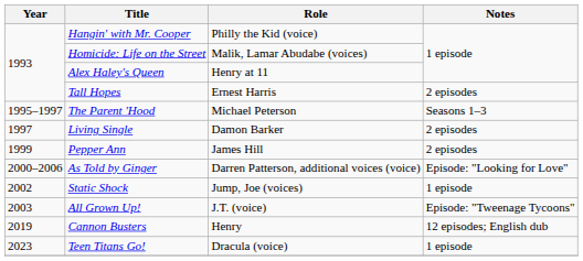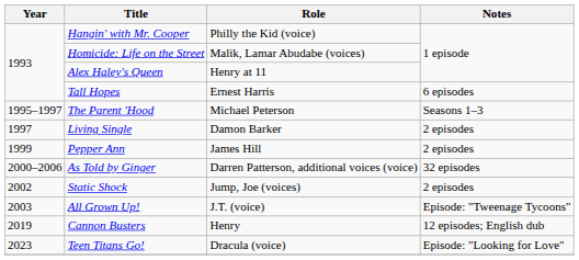 <table class="wikitable">
 <tr>
 <th>Year</th>
 <th>Title</th>
 <th>Role</th>
 <th>Notes</th>
 </tr>
 <tr>
 <td rowspan="4">1993</td>
 <td><em><a href='#'>Hangin' with Mr. Cooper</a></em></td>
 <td>Philly the Kid (voice)</td>
 <td rowspan="3">1 episode</td>
 </tr>
 <tr>
 <td><em><a href='#'>Homicide: Life on the Street</a></em></td>
 <td>Malik, Lamar Abudabe (voices)</td>
 </tr>
 <tr>
 <td><em><a href='#'>Alex Haley's Queen</a></em></td>
 <td>Henry at 11</td>
 </tr>
 <tr>
 <td><em><a href='#'>Tall Hopes</a></em></td>
 <td>Ernest Harris</td>
-<td>2 episodes</td>
+<td>6 episodes</td>
 </tr>
 <tr>
 <td>1995–1997</td>
 <td><em><a href='#'>The Parent 'Hood</a></em></td>
 <td>Michael Peterson</td>
 <td>Seasons 1–3</td>
 </tr>
 <tr>
 <td>1997</td>
 <td><em><a href='#'>Living Single</a></em></td>
 <td>Damon Barker</td>
 <td>2 episodes</td>
 </tr>
 <tr>
 <td>1999</td>
 <td><em><a href='#'>Pepper Ann</a></em></td>
 <td>James Hill</td>
 <td>2 episodes</td>
 </tr>
 <tr>
 <td>2000–2006</td>
 <td><em><a href='#'>As Told by Ginger</a></em></td>
 <td>Darren Patterson, additional voices (voice)</td>
-<td>Episode: "Looking for Love"</td>
+<td>32 episodes</td>
 </tr>
 <tr>
 <td>2002</td>
 <td><em><a href='#'>Static Shock</a></em></td>
 <td>Jump, Joe (voices)</td>
-<td>1 episode</td>
+<td>2 episodes</td>
 </tr>
 <tr>
 <td>2003</td>
 <td><em><a href='#'>All Grown Up!</a></em></td>
 <td>J.T. (voice)</td>
 <td>Episode: "Tweenage Tycoons"</td>
 </tr>
 <tr>
 <td>2019</td>
 <td><em><a href='#'>Cannon Busters</a></em></td>
 <td>Henry</td>
 <td>12 episodes; English dub</td>
 </tr>
 <tr>
 <td>2023</td>
 <td><em><a href='#'>Teen Titans Go!</a></em></td>
 <td>Dracula (voice)</td>
-<td>1 episode</td>
+<td>Episode: "Looking for Love"</td>
 </tr>
 <tr>
 </tr>
 </table>
